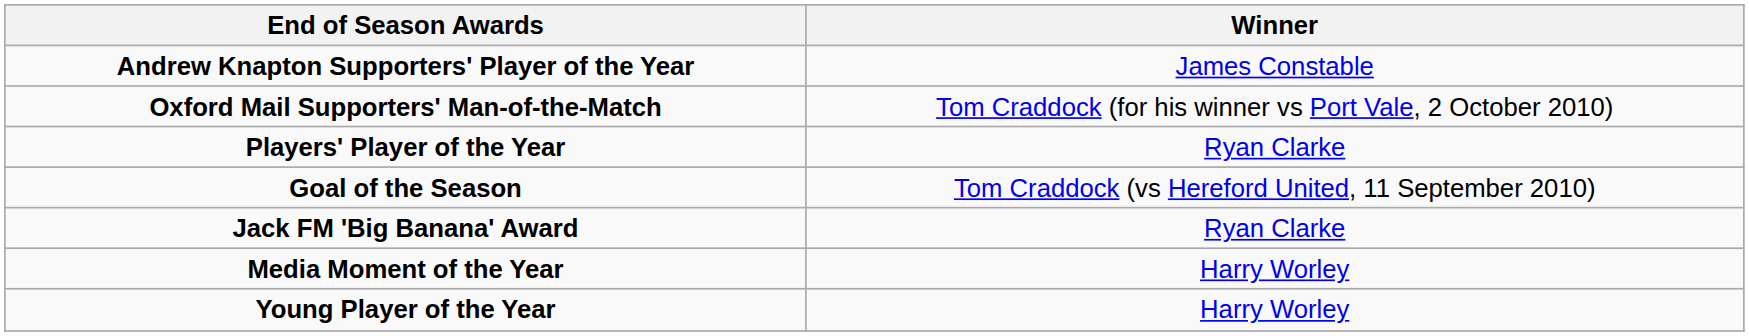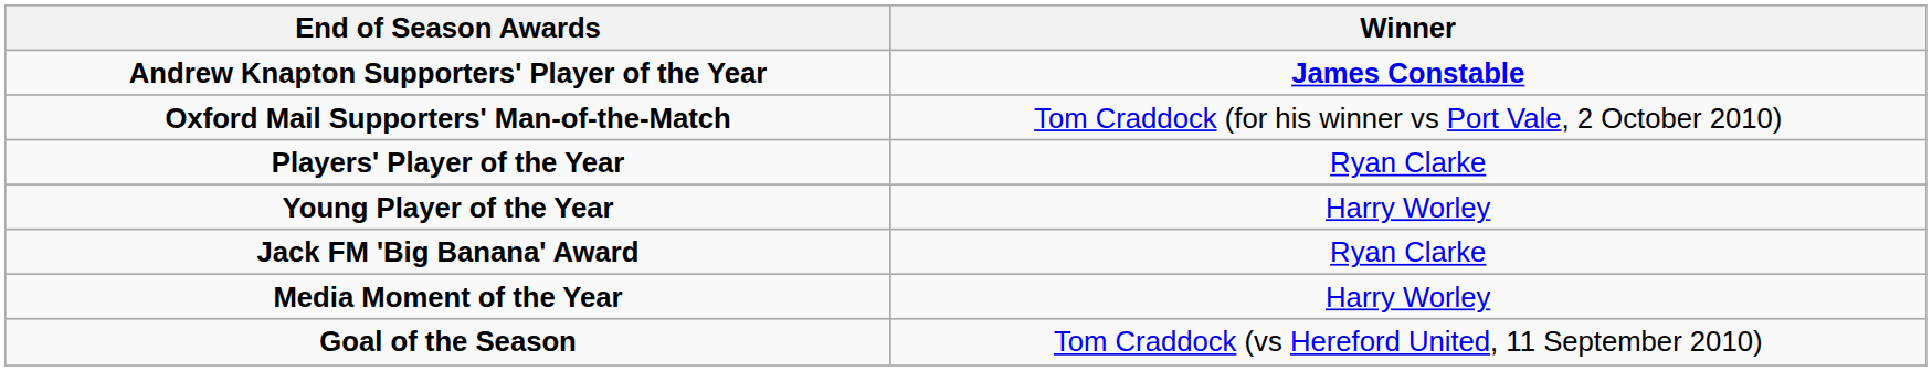 <table class="wikitable" style="text-align:center; font-size:95%;width:65%; text-align:left">
 <tr>
 <th>End of Season Awards</th>
 <th>Winner</th>
 </tr>
 <tr style="text-align:center;">
 <td><strong>Andrew Knapton Supporters' Player of the Year</strong></td>
-<td style="text-align:center;"><a href='#'>James Constable</a></td>
+<td style="text-align:center;"><strong><a href='#'>James Constable</a></strong></td>
 </tr>
 <tr style="text-align:center;">
 <td><strong>Oxford Mail Supporters' Man-of-the-Match</strong></td>
 <td style="text-align:center;"><a href='#'>Tom Craddock</a> (for his winner vs <a href='#'>Port Vale</a>, 2 October 2010)</td>
 </tr>
 <tr style="text-align:center;">
 <td><strong>Players' Player of the Year</strong></td>
 <td style="text-align:center;"><a href='#'>Ryan Clarke</a></td>
 </tr>
-<tr>
-<td style="text-align:center;"><strong>Goal of the Season</strong></td>
-<td style="text-align:center;"><a href='#'>Tom Craddock</a> (vs <a href='#'>Hereford United</a>, 11 September 2010)</td>
+<tr style="text-align:center;">
+<td><strong>Young Player of the Year</strong></td>
+<td style="text-align:center;"><a href='#'>Harry Worley</a></td>
 </tr>
 <tr style="text-align:center;">
 <td><strong>Jack FM 'Big Banana' Award</strong></td>
 <td style="text-align:center;"><a href='#'>Ryan Clarke</a></td>
 </tr>
 <tr>
 <td style="text-align:center;"><strong>Media Moment of the Year</strong></td>
 <td style="text-align:center;"><a href='#'>Harry Worley</a></td>
 </tr>
-<tr style="text-align:center;">
-<td><strong>Young Player of the Year</strong></td>
-<td style="text-align:center;"><a href='#'>Harry Worley</a></td>
+<tr>
+<td style="text-align:center;"><strong>Goal of the Season</strong></td>
+<td style="text-align:center;"><a href='#'>Tom Craddock</a> (vs <a href='#'>Hereford United</a>, 11 September 2010)</td>
 </tr>
 </table>
